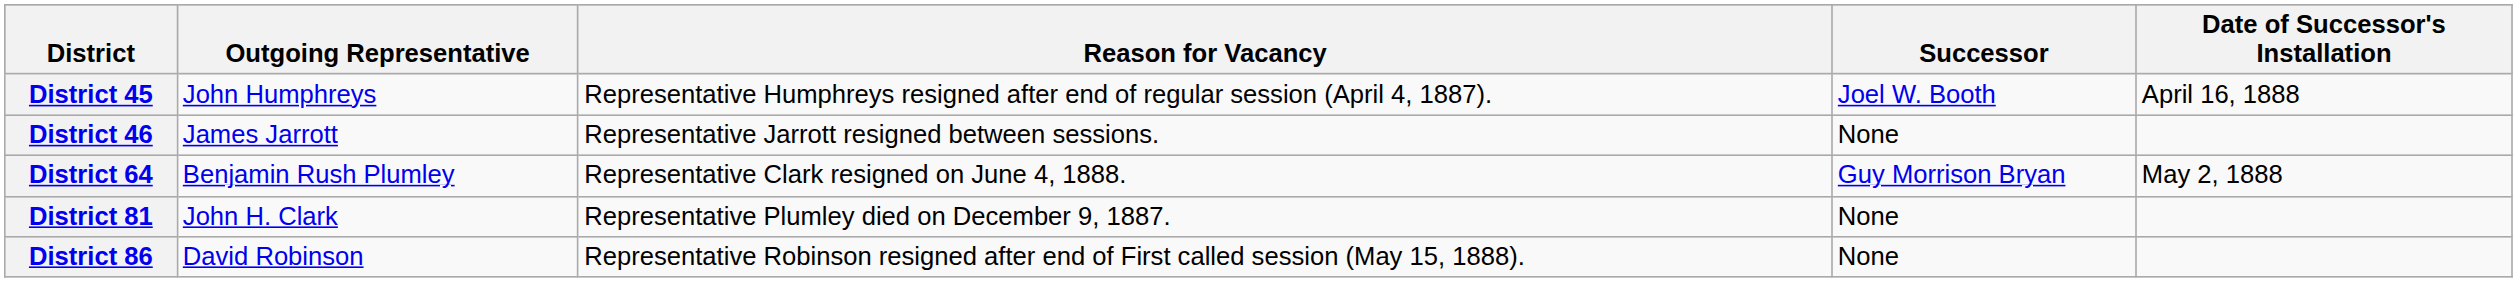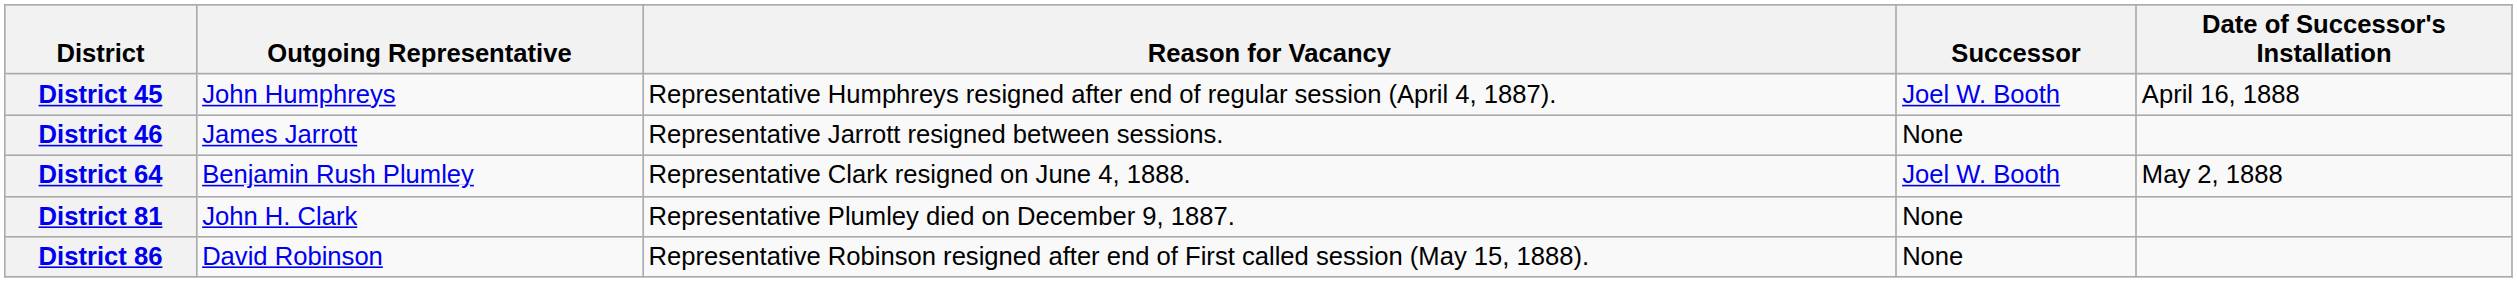 <table class="wikitable">
 <tr bgcolor="#cccccc" align="center" valign="bottom">
 <th>District</th>
 <th>Outgoing Representative</th>
 <th width="50%">Reason for Vacancy</th>
 <th>Successor</th>
 <th width="15%">Date of Successor's Installation</th>
 </tr>
 <tr>
 <th><a href='#'>District 45</a></th>
 <td><a href='#'>John Humphreys</a></td>
 <td>Representative Humphreys resigned after end of regular session (April 4, 1887).</td>
 <td><a href='#'>Joel W. Booth</a></td>
 <td>April 16, 1888</td>
 </tr>
 <tr>
 <th><a href='#'>District 46</a></th>
 <td><a href='#'>James Jarrott</a></td>
 <td>Representative Jarrott resigned between sessions.</td>
 <td>None</td>
 <td></td>
 </tr>
 <tr>
 <th><a href='#'>District 64</a></th>
 <td><a href='#'>Benjamin Rush Plumley</a></td>
 <td>Representative Clark resigned on June 4, 1888.</td>
-<td><a href='#'>Guy Morrison Bryan</a></td>
+<td><a href='#'>Joel W. Booth</a></td>
 <td>May 2, 1888</td>
 </tr>
 <tr>
 <th><a href='#'>District 81</a></th>
 <td><a href='#'>John H. Clark</a></td>
 <td>Representative Plumley died on December 9, 1887.</td>
 <td>None</td>
 <td></td>
 </tr>
 <tr>
 <th><a href='#'>District 86</a></th>
 <td><a href='#'>David Robinson</a></td>
 <td>Representative Robinson resigned after end of First called session (May 15, 1888).</td>
 <td>None</td>
 <td></td>
 </tr>
 </table>
